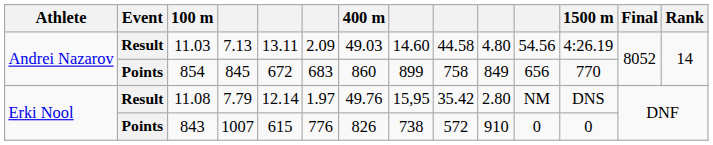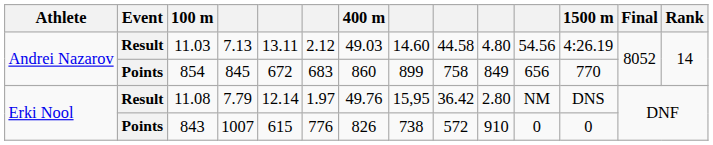 <table class="wikitable" style="font-size:90%">
 <tr>
 <th>Athlete</th>
 <th>Event</th>
 <th>100 m</th>
 <th></th>
 <th></th>
 <th></th>
 <th>400 m</th>
 <th></th>
 <th></th>
 <th></th>
 <th></th>
 <th>1500 m</th>
 <th>Final</th>
 <th>Rank</th>
 </tr>
 <tr align=center>
 <td rowspan=2 align=left><a href='#'>Andrei Nazarov</a></td>
 <th style="font-size:95%">Result</th>
 <td>11.03</td>
 <td>7.13</td>
 <td>13.11</td>
-<td>2.09</td>
+<td>2.12</td>
 <td>49.03</td>
 <td>14.60</td>
 <td>44.58</td>
 <td>4.80</td>
 <td>54.56</td>
 <td>4:26.19</td>
 <td rowspan=2>8052</td>
 <td rowspan=2>14</td>
 </tr>
 <tr align=center>
 <th style="font-size:95%">Points</th>
 <td>854</td>
 <td>845</td>
 <td>672</td>
 <td>683</td>
 <td>860</td>
 <td>899</td>
 <td>758</td>
 <td>849</td>
 <td>656</td>
 <td>770</td>
 </tr>
 <tr align=center>
 <td rowspan=2 align=left><a href='#'>Erki Nool</a></td>
 <th style="font-size:95%">Result</th>
 <td>11.08</td>
 <td>7.79</td>
 <td>12.14</td>
 <td>1.97</td>
 <td>49.76</td>
 <td>15,95</td>
-<td>35.42</td>
+<td>36.42</td>
 <td>2.80</td>
 <td>NM</td>
 <td>DNS</td>
 <td rowspan=2 colspan=2>DNF</td>
 </tr>
 <tr align=center>
 <th style="font-size:95%">Points</th>
 <td>843</td>
 <td>1007</td>
 <td>615</td>
 <td>776</td>
 <td>826</td>
 <td>738</td>
 <td>572</td>
 <td>910</td>
 <td>0</td>
 <td>0</td>
 </tr>
 </table>
